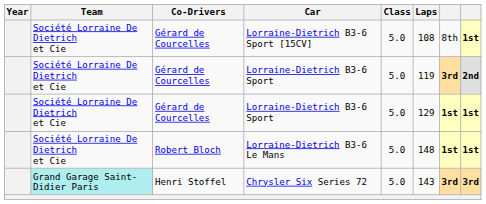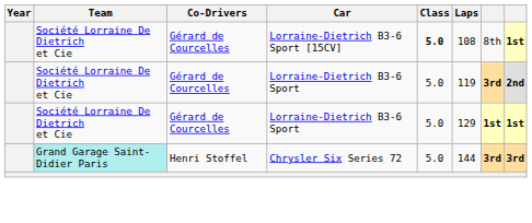 <table class="wikitable" style="text-align:center; font-size:90%">
 <tr>
 <th>Year</th>
 <th>Team</th>
 <th>Co-Drivers</th>
 <th>Car</th>
 <th>Class</th>
 <th>Laps</th>
 <th></th>
 <th></th>
 </tr>
 <tr>
 <th></th>
 <td align=left> <a href='#'>Société Lorraine De Dietrich</a><br> et Cie</td>
 <td align=left> <a href='#'>Gérard de Courcelles</a></td>
 <td align=left><a href='#'>Lorraine-Dietrich</a> B3-6 Sport [15CV]</td>
-<td>5.0</td>
+<td><strong>5.0</strong></td>
 <td>108</td>
 <td>8th</td>
 <td style="background:#ffffbf;"><strong>1st</strong></td>
 </tr>
 <tr>
 <th></th>
 <td align=left> <a href='#'>Société Lorraine De Dietrich</a><br> et Cie</td>
 <td align=left> <a href='#'>Gérard de Courcelles</a></td>
 <td align=left><a href='#'>Lorraine-Dietrich</a> B3-6 Sport</td>
 <td>5.0</td>
 <td>119</td>
 <td style="background:#ffdf9f;"><strong>3rd</strong></td>
 <td style="background:#dfdfdf;"><strong>2nd</strong></td>
 </tr>
 <tr>
 <th></th>
 <td align=left> <a href='#'>Société Lorraine De Dietrich</a><br>et Cie</td>
 <td align=left> <a href='#'>Gérard de Courcelles</a></td>
 <td align=left><a href='#'>Lorraine-Dietrich</a> B3-6 Sport</td>
 <td>5.0</td>
 <td>129</td>
 <td style="background:#ffffbf;"><strong>1st</strong></td>
 <td style="background:#ffffbf;"><strong>1st</strong></td>
 </tr>
 <tr>
 <th></th>
-<td align=left> <a href='#'>Société Lorraine De Dietrich</a><br> et Cie</td>
-<td align=left> <a href='#'>Robert Bloch</a></td>
-<td align=left><a href='#'>Lorraine-Dietrich</a> B3-6 Le Mans</td>
-<td>5.0</td>
-<td>148</td>
-<td style="background:#ffffbf;"><strong>1st</strong></td>
-<td style="background:#ffffbf;"><strong>1st</strong></td>
-</tr>
-<tr>
-<th></th>
 <td align=left style="background: paleturquoise;"> Grand Garage Saint-Didier Paris</td>
 <td align=left> Henri Stoffel</td>
 <td align=left><a href='#'>Chrysler Six</a> Series 72</td>
 <td>5.0</td>
-<td>143</td>
+<td>144</td>
 <td style="background:#ffdf9f;"><strong>3rd</strong></td>
 <td style="background:#ffdf9f;"><strong>3rd</strong></td>
 </tr>
 <tr>
 <th colspan="8"></th>
 </tr>
 </table>
